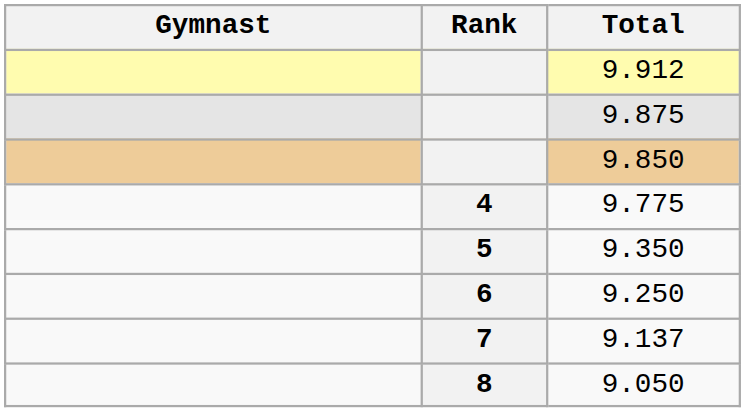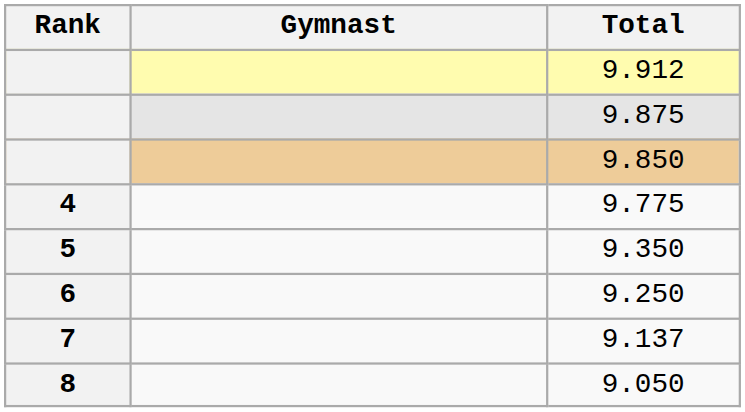 <table class="wikitable sortable" style="text-align:center; font-size:95%">
 <tr>
+<th scope="col" style="width:50px;">Rank</th>
 <th scope="col" style="width:180px;">Gymnast</th>
-<th scope="col" style="width:50px;">Rank</th>
 <th scope="col" style="width:80px;">Total</th>
 </tr>
 <tr style="background:#fffcaf;">
+<th scope=row style="text-align:center"></th>
 <td style="text-align:left;"></td>
-<th scope=row style="text-align:center"></th>
 <td>9.912</td>
 </tr>
 <tr style="background:#e5e5e5;">
+<th scope=row style="text-align:center"></th>
 <td style="text-align:left;"></td>
-<th scope=row style="text-align:center"></th>
 <td>9.875</td>
 </tr>
 <tr style="background:#ec9;">
+<th scope=row style="text-align:center"></th>
 <td style="text-align:left;"></td>
-<th scope=row style="text-align:center"></th>
 <td>9.850</td>
 </tr>
 <tr>
+<th scope=row style="text-align:center">4</th>
 <td style="text-align:left;"></td>
-<th scope=row style="text-align:center">4</th>
 <td>9.775</td>
 </tr>
 <tr>
+<th scope=row style="text-align:center">5</th>
 <td style="text-align:left;"></td>
-<th scope=row style="text-align:center">5</th>
 <td>9.350</td>
 </tr>
 <tr>
+<th scope=row style="text-align:center">6</th>
 <td style="text-align:left;"></td>
-<th scope=row style="text-align:center">6</th>
 <td>9.250</td>
 </tr>
 <tr>
+<th scope=row style="text-align:center">7</th>
 <td style="text-align:left;"></td>
-<th scope=row style="text-align:center">7</th>
 <td>9.137</td>
 </tr>
 <tr>
+<th scope=row style="text-align:center">8</th>
 <td style="text-align:left;"></td>
-<th scope=row style="text-align:center">8</th>
 <td>9.050</td>
 </tr>
 </table>
